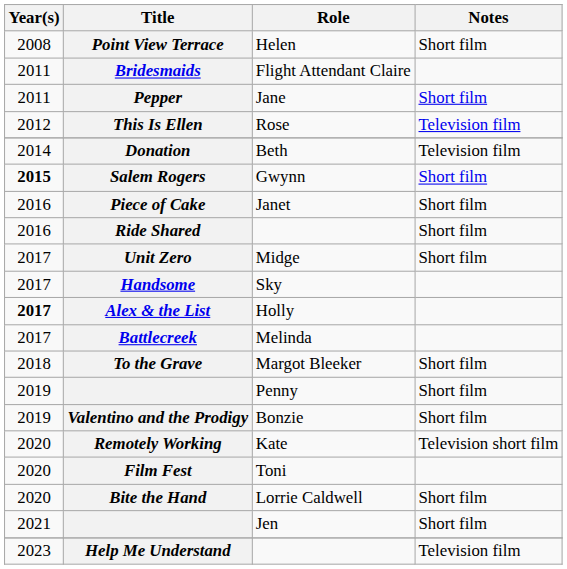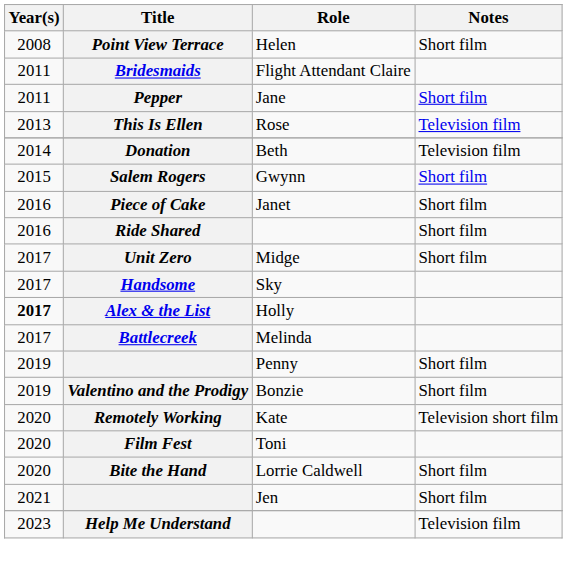 <table class="wikitable plainrowheaders sortable">
 <tr>
 <th>Year(s)</th>
 <th>Title</th>
 <th>Role</th>
 <th class="unsortable">Notes</th>
 </tr>
 <tr>
 <td style="text-align:center;">2008</td>
 <th scope=row><em>Point View Terrace</em></th>
 <td>Helen</td>
 <td>Short film</td>
 </tr>
 <tr>
 <td style="text-align:center;">2011</td>
 <th scope=row><em><a href='#'>Bridesmaids</a></em></th>
 <td>Flight Attendant Claire</td>
 <td></td>
 </tr>
 <tr>
 <td style="text-align:center;">2011</td>
 <th scope=row><em>Pepper</em></th>
 <td>Jane</td>
 <td><a href='#'>Short film</a></td>
 </tr>
 <tr>
-<td style="text-align:center;">2012</td>
+<td style="text-align:center;">2013</td>
 <th scope=row><em>This Is Ellen</em></th>
 <td>Rose</td>
 <td><a href='#'>Television film</a></td>
 </tr>
 <tr>
 </tr>
 <tr>
 <td style="text-align:center;">2014</td>
 <th scope=row><em>Donation</em></th>
 <td>Beth</td>
 <td>Television film</td>
 </tr>
 <tr>
-<td style="text-align:center;"><strong>2015</strong></td>
+<td style="text-align:center;">2015</td>
 <th scope=row><em>Salem Rogers</em></th>
 <td>Gwynn</td>
 <td><a href='#'>Short film</a></td>
 </tr>
 <tr>
 <td style="text-align:center;">2016</td>
 <th scope=row><em>Piece of Cake</em></th>
 <td>Janet</td>
 <td>Short film</td>
 </tr>
 <tr>
 <td style="text-align:center;">2016</td>
 <th scope=row><em>Ride Shared</em></th>
 <td></td>
 <td>Short film</td>
 </tr>
 <tr>
 <td style="text-align:center;">2017</td>
 <th scope=row><em>Unit Zero</em></th>
 <td>Midge</td>
 <td>Short film</td>
 </tr>
 <tr>
 <td style="text-align:center;">2017</td>
 <th scope=row><em><a href='#'>Handsome</a></em></th>
 <td>Sky</td>
 <td></td>
 </tr>
 <tr>
 <td style="text-align:center;"><strong>2017</strong></td>
 <th scope=row><em><a href='#'>Alex & the List</a></em></th>
 <td>Holly</td>
 <td></td>
 </tr>
 <tr>
 <td style="text-align:center;">2017</td>
 <th scope=row><em><a href='#'>Battlecreek</a></em></th>
 <td>Melinda</td>
 <td></td>
-</tr>
-<tr>
-<td style="text-align:center;">2018</td>
-<th scope=row><em>To the Grave</em></th>
-<td>Margot Bleeker</td>
-<td>Short film</td>
 </tr>
 <tr>
 <td style="text-align:center;">2019</td>
 <th scope=row><em></em></th>
 <td>Penny</td>
 <td>Short film</td>
 </tr>
 <tr>
 <td style="text-align:center;">2019</td>
 <th scope=row><em>Valentino and the Prodigy</em></th>
 <td>Bonzie</td>
 <td>Short film</td>
 </tr>
 <tr>
 <td style="text-align:center;">2020</td>
 <th scope=row><em>Remotely Working</em></th>
 <td>Kate</td>
 <td>Television short film</td>
 </tr>
 <tr>
 <td style="text-align:center;">2020</td>
 <th scope=row><em>Film Fest</em></th>
 <td>Toni</td>
 <td></td>
 </tr>
 <tr>
 <td style="text-align:center;">2020</td>
 <th scope=row><em>Bite the Hand</em></th>
 <td>Lorrie Caldwell</td>
 <td>Short film</td>
 </tr>
 <tr>
 <td style="text-align:center;">2021</td>
 <th scope=row><em></em></th>
 <td>Jen</td>
 <td>Short film</td>
 </tr>
 <tr>
 </tr>
 <tr>
 <td style="text-align:center;">2023</td>
 <th scope=row><em>Help Me Understand</em></th>
 <td></td>
 <td>Television film</td>
 </tr>
 </table>
